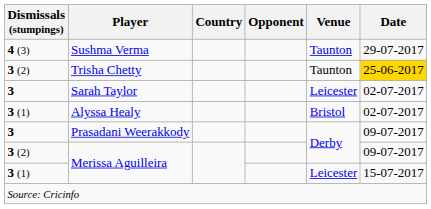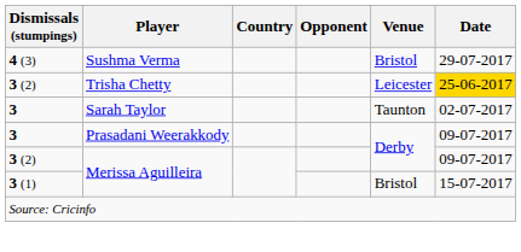 <table class="wikitable">
 <tr>
 <th>Dismissals<br><small>(stumpings)</small></th>
 <th>Player</th>
 <th>Country</th>
 <th>Opponent</th>
 <th>Venue</th>
 <th>Date</th>
 </tr>
 <tr>
 <td><strong>4</strong> <small>(3)</small></td>
 <td><a href='#'>Sushma Verma</a></td>
 <td></td>
 <td></td>
-<td><a href='#'>Taunton</a></td>
+<td><a href='#'>Bristol</a></td>
 <td>29-07-2017</td>
 </tr>
 <tr>
 <td><strong>3</strong> <small>(2)</small></td>
 <td><a href='#'>Trisha Chetty</a></td>
 <td></td>
 <td></td>
-<td>Taunton</td>
+<td><a href='#'>Leicester</a></td>
 <td style="background: gold;">25-06-2017</td>
 </tr>
 <tr>
 <td><strong>3</strong></td>
 <td><a href='#'>Sarah Taylor</a></td>
 <td></td>
 <td></td>
-<td><a href='#'>Leicester</a></td>
-<td>02-07-2017</td>
-</tr>
-<tr>
-<td><strong>3</strong> <small>(1)</small></td>
-<td><a href='#'>Alyssa Healy</a></td>
-<td></td>
-<td></td>
-<td><a href='#'>Bristol</a></td>
+<td>Taunton</td>
 <td>02-07-2017</td>
 </tr>
 <tr>
 <td><strong>3</strong></td>
 <td><a href='#'>Prasadani Weerakkody</a></td>
 <td></td>
 <td></td>
 <td rowspan="2"><a href='#'>Derby</a></td>
 <td>09-07-2017</td>
 </tr>
 <tr>
 <td><strong>3</strong> <small>(2)</small></td>
 <td rowspan="2"><a href='#'>Merissa Aguilleira</a></td>
 <td rowspan="2"></td>
 <td></td>
 <td>09-07-2017</td>
 </tr>
 <tr>
 <td><strong>3</strong> <small>(1)</small></td>
 <td></td>
-<td><a href='#'>Leicester</a></td>
+<td>Bristol</td>
 <td>15-07-2017</td>
 </tr>
 <tr>
 <td colspan="6"><small><em>Source: Cricinfo</em></small></td>
 </tr>
 </table>
